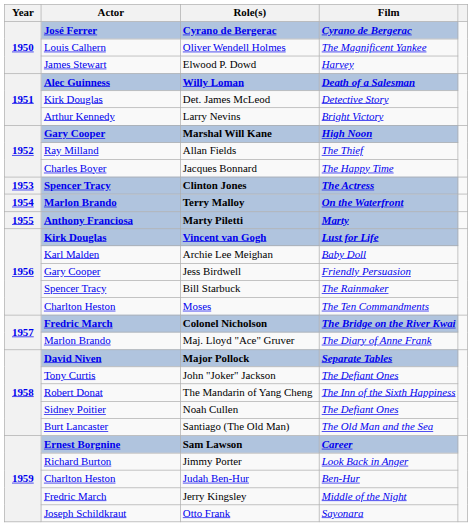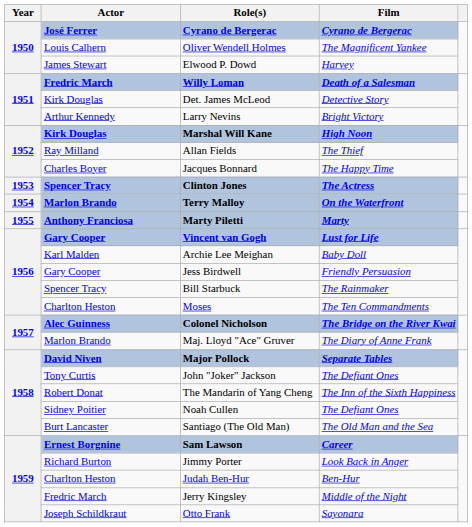 <table class="wikitable sortable">
 <tr>
 <th scope="col" style="width:8%;">Year</th>
 <th scope="col" style="width:30%;">Actor</th>
 <th scope="col" style="width:30%;">Role(s)</th>
 <th scope="col" style="width:30%;">Film</th>
 <th scope="col" style="width:2%;" class="unsortable"></th>
 </tr>
 <tr>
 <th rowspan="3" style="text-align:center;"><a href='#'>1950</a></th>
 <td style="background:#B0C4DE;"><strong><a href='#'>José Ferrer</a></strong></td>
 <td style="background:#B0C4DE;"><strong><a href='#'>Cyrano de Bergerac</a></strong></td>
 <td style="background:#B0C4DE;"><strong><em><a href='#'>Cyrano de Bergerac</a></em></strong></td>
 <td rowspan=3></td>
 </tr>
 <tr>
 <td><a href='#'>Louis Calhern</a></td>
 <td><a href='#'>Oliver Wendell Holmes</a></td>
 <td><em><a href='#'>The Magnificent Yankee</a></em></td>
 </tr>
 <tr>
 <td><a href='#'>James Stewart</a></td>
 <td>Elwood P. Dowd</td>
 <td><em><a href='#'>Harvey</a></em></td>
 </tr>
 <tr>
 <th rowspan="3" style="text-align:center;"><a href='#'>1951</a></th>
-<td style="background:#B0C4DE;"><strong><a href='#'>Alec Guinness</a></strong></td>
+<td style="background:#B0C4DE;"><strong><a href='#'>Fredric March</a></strong></td>
 <td style="background:#B0C4DE;"><strong><a href='#'>Willy Loman</a></strong></td>
 <td style="background:#B0C4DE;"><strong><em><a href='#'>Death of a Salesman</a></em></strong></td>
 <td rowspan=3></td>
 </tr>
 <tr>
 <td><a href='#'>Kirk Douglas</a></td>
 <td>Det. James McLeod</td>
 <td><em><a href='#'>Detective Story</a></em></td>
 </tr>
 <tr>
 <td><a href='#'>Arthur Kennedy</a></td>
 <td>Larry Nevins</td>
 <td><em><a href='#'>Bright Victory</a></em></td>
 </tr>
 <tr>
 <th rowspan="3" style="text-align:center;"><a href='#'>1952</a></th>
-<td style="background:#B0C4DE;"><strong><a href='#'>Gary Cooper</a></strong></td>
+<td style="background:#B0C4DE;"><strong><a href='#'>Kirk Douglas</a></strong></td>
 <td style="background:#B0C4DE;"><strong>Marshal Will Kane</strong></td>
 <td style="background:#B0C4DE;"><strong><em><a href='#'>High Noon</a></em></strong></td>
 <td rowspan=3></td>
 </tr>
 <tr>
 <td><a href='#'>Ray Milland</a></td>
 <td>Allan Fields</td>
 <td><em><a href='#'>The Thief</a></em></td>
 </tr>
 <tr>
 <td><a href='#'>Charles Boyer</a></td>
 <td>Jacques Bonnard</td>
 <td><em><a href='#'>The Happy Time</a></em></td>
 </tr>
 <tr>
 <th style="text-align:center;"><a href='#'>1953</a></th>
 <td style="background:#B0C4DE;"><strong><a href='#'>Spencer Tracy</a></strong></td>
 <td style="background:#B0C4DE;"><strong>Clinton Jones</strong></td>
 <td style="background:#B0C4DE;"><strong><em><a href='#'>The Actress</a></em></strong></td>
 <td></td>
 </tr>
 <tr>
 <th style="text-align:center;"><a href='#'>1954</a></th>
 <td style="background:#B0C4DE;"><strong><a href='#'>Marlon Brando</a></strong></td>
 <td style="background:#B0C4DE;"><strong>Terry Malloy</strong></td>
 <td style="background:#B0C4DE;"><strong><em><a href='#'>On the Waterfront</a></em></strong></td>
 <td></td>
 </tr>
 <tr>
 <th style="text-align:center;"><a href='#'>1955</a></th>
 <td style="background:#B0C4DE;"><strong><a href='#'>Anthony Franciosa</a></strong></td>
 <td style="background:#B0C4DE;"><strong>Marty Piletti</strong></td>
 <td style="background:#B0C4DE;"><strong><em><a href='#'>Marty</a></em></strong></td>
 <td></td>
 </tr>
 <tr>
 <th rowspan="5" style="text-align:center;"><a href='#'>1956</a></th>
-<td style="background:#B0C4DE;"><strong><a href='#'>Kirk Douglas</a></strong></td>
+<td style="background:#B0C4DE;"><strong><a href='#'>Gary Cooper</a></strong></td>
 <td style="background:#B0C4DE;"><strong><a href='#'>Vincent van Gogh</a></strong></td>
 <td style="background:#B0C4DE;"><strong><em><a href='#'>Lust for Life</a></em></strong></td>
 <td rowspan=5></td>
 </tr>
 <tr>
 <td><a href='#'>Karl Malden</a></td>
 <td>Archie Lee Meighan</td>
 <td><em><a href='#'>Baby Doll</a></em></td>
 </tr>
 <tr>
 <td><a href='#'>Gary Cooper</a></td>
 <td>Jess Birdwell</td>
 <td><em><a href='#'>Friendly Persuasion</a></em></td>
 </tr>
 <tr>
 <td><a href='#'>Spencer Tracy</a></td>
 <td>Bill Starbuck</td>
 <td><em><a href='#'>The Rainmaker</a></em></td>
 </tr>
 <tr>
 <td><a href='#'>Charlton Heston</a></td>
 <td><a href='#'>Moses</a></td>
 <td><em><a href='#'>The Ten Commandments</a></em></td>
 </tr>
 <tr>
 <th rowspan="2" style="text-align:center;"><a href='#'>1957</a></th>
-<td style="background:#B0C4DE;"><strong><a href='#'>Fredric March</a></strong></td>
+<td style="background:#B0C4DE;"><strong><a href='#'>Alec Guinness</a></strong></td>
 <td style="background:#B0C4DE;"><strong>Colonel Nicholson</strong></td>
 <td style="background:#B0C4DE;"><strong><em><a href='#'>The Bridge on the River Kwai</a></em></strong></td>
 <td rowspan=2></td>
 </tr>
 <tr>
 <td><a href='#'>Marlon Brando</a></td>
 <td>Maj. Lloyd "Ace" Gruver</td>
 <td><em><a href='#'>The Diary of Anne Frank</a></em></td>
 </tr>
 <tr>
 <th rowspan="5" style="text-align:center;"><a href='#'>1958</a></th>
 <td style="background:#B0C4DE;"><strong><a href='#'>David Niven</a></strong></td>
 <td style="background:#B0C4DE;"><strong>Major Pollock</strong></td>
 <td style="background:#B0C4DE;"><strong><em><a href='#'>Separate Tables</a></em></strong></td>
 <td rowspan=5></td>
 </tr>
 <tr>
 <td><a href='#'>Tony Curtis</a></td>
 <td>John "Joker" Jackson</td>
 <td><em><a href='#'>The Defiant Ones</a></em></td>
 </tr>
 <tr>
 <td><a href='#'>Robert Donat</a></td>
 <td>The Mandarin of Yang Cheng</td>
 <td><em><a href='#'>The Inn of the Sixth Happiness</a></em></td>
 </tr>
 <tr>
 <td><a href='#'>Sidney Poitier</a></td>
 <td>Noah Cullen</td>
 <td><em><a href='#'>The Defiant Ones</a></em></td>
 </tr>
 <tr>
 <td><a href='#'>Burt Lancaster</a></td>
 <td>Santiago (The Old Man)</td>
 <td><em><a href='#'>The Old Man and the Sea</a></em></td>
 </tr>
 <tr>
 <th rowspan="5" style="text-align:center;"><a href='#'>1959</a></th>
 <td style="background:#B0C4DE;"><strong><a href='#'>Ernest Borgnine</a></strong></td>
 <td style="background:#B0C4DE;"><strong>Sam Lawson</strong></td>
 <td style="background:#B0C4DE;"><strong><em><a href='#'>Career</a></em></strong></td>
 <td rowspan=5></td>
 </tr>
 <tr>
 <td><a href='#'>Richard Burton</a></td>
 <td>Jimmy Porter</td>
 <td><em><a href='#'>Look Back in Anger</a></em></td>
 </tr>
 <tr>
 <td><a href='#'>Charlton Heston</a></td>
 <td><a href='#'>Judah Ben-Hur</a></td>
 <td><em><a href='#'>Ben-Hur</a></em></td>
 </tr>
 <tr>
 <td><a href='#'>Fredric March</a></td>
 <td>Jerry Kingsley</td>
 <td><em><a href='#'>Middle of the Night</a></em></td>
 </tr>
 <tr>
 <td><a href='#'>Joseph Schildkraut</a></td>
 <td><a href='#'>Otto Frank</a></td>
 <td><em><a href='#'>Sayonara</a></em></td>
 </tr>
 </table>
